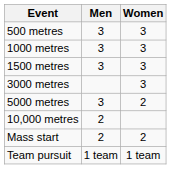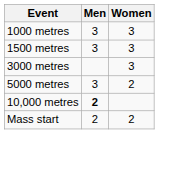 <table class = "wikitable">
 <tr>
 <th>Event</th>
 <th>Men</th>
 <th>Women</th>
-</tr>
-<tr>
-<td>500 metres</td>
-<td align=center>3</td>
-<td align=center>3</td>
 </tr>
 <tr>
 <td>1000 metres</td>
 <td align=center>3</td>
 <td align=center>3</td>
 </tr>
 <tr>
 <td>1500 metres</td>
 <td align=center>3</td>
 <td align=center>3</td>
 </tr>
 <tr>
 <td>3000 metres</td>
 <td></td>
 <td align=center>3</td>
 </tr>
 <tr>
 <td>5000 metres</td>
 <td align=center>3</td>
 <td align=center>2</td>
 </tr>
 <tr>
 <td>10,000 metres</td>
-<td align=center>2</td>
+<td align=center><strong>2</strong></td>
 <td></td>
 </tr>
 <tr>
 <td>Mass start</td>
 <td align=center>2</td>
 <td align=center>2</td>
 </tr>
-<tr>
-<td>Team pursuit</td>
-<td align=center>1 team</td>
-<td align=center>1 team</td>
-</tr>
 </table>
